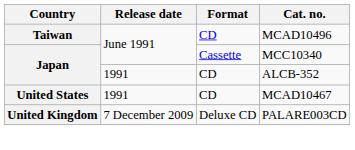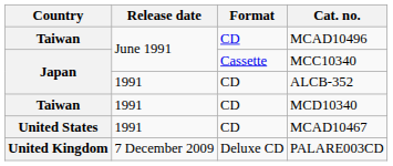 <table class="wikitable plainrowheaders">
 <tr>
 <th>Country</th>
 <th>Release date</th>
 <th>Format</th>
 <th>Cat. no.</th>
 </tr>
 <tr>
 <th scope="row">Taiwan</th>
 <td rowspan="2">June 1991</td>
 <td><a href='#'>CD</a></td>
 <td>MCAD10496</td>
 </tr>
 <tr>
 <th scope="row" rowspan="2">Japan</th>
 <td><a href='#'>Cassette</a></td>
 <td>MCC10340</td>
 </tr>
 <tr>
 <td>1991</td>
 <td>CD</td>
 <td>ALCB-352</td>
 </tr>
 <tr>
+<th scope="row">Taiwan</th>
+<td>1991</td>
+<td>CD</td>
+<td>MCD10340</td>
+</tr>
+<tr>
 <th scope="row">United States</th>
 <td>1991</td>
 <td>CD</td>
 <td>MCAD10467</td>
 </tr>
 <tr>
 <th scope="row">United Kingdom</th>
 <td>7 December 2009</td>
 <td>Deluxe CD</td>
 <td>PALARE003CD</td>
 </tr>
 </table>
